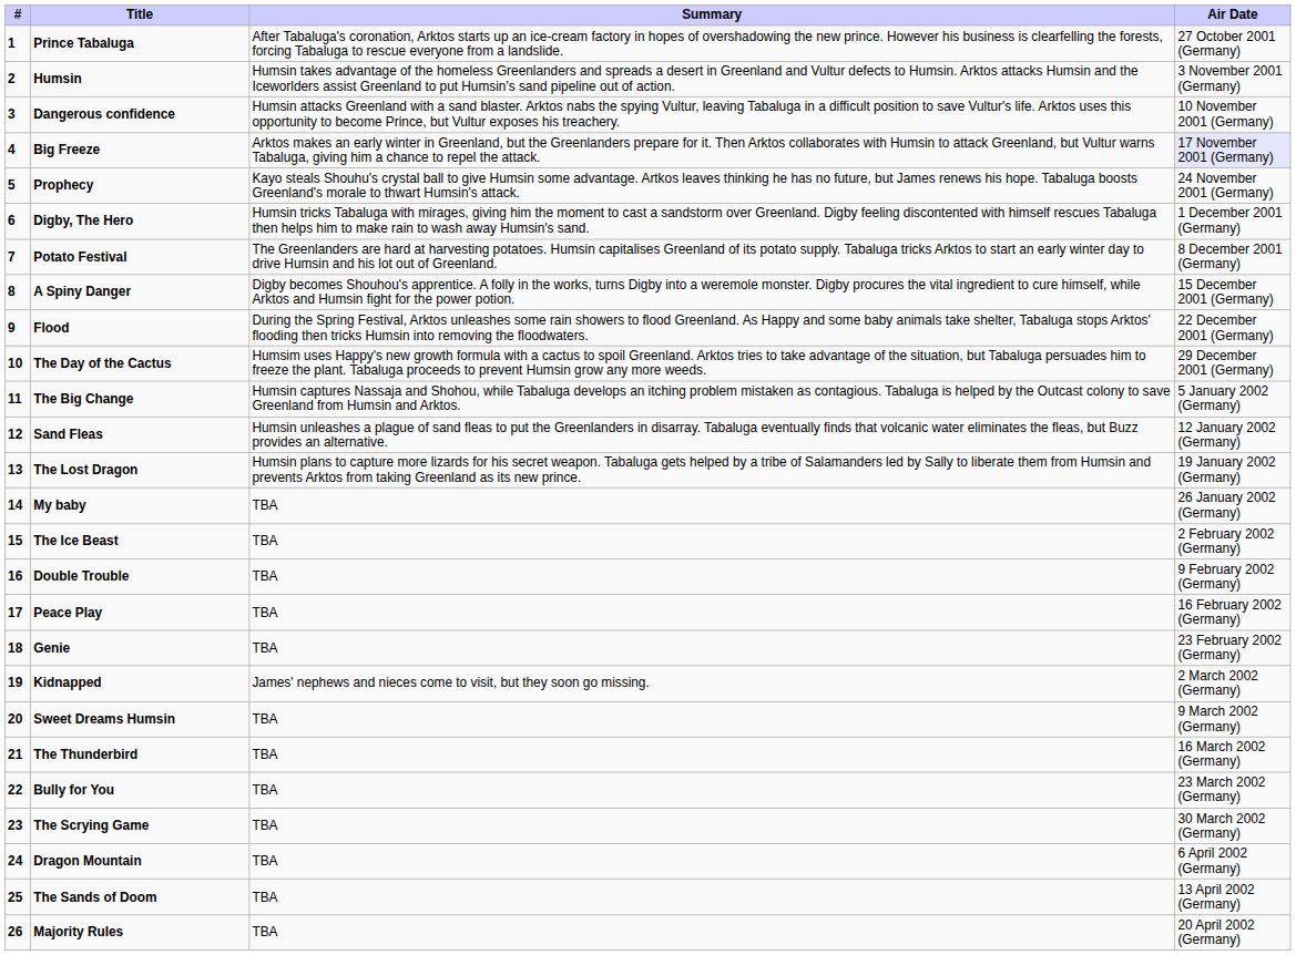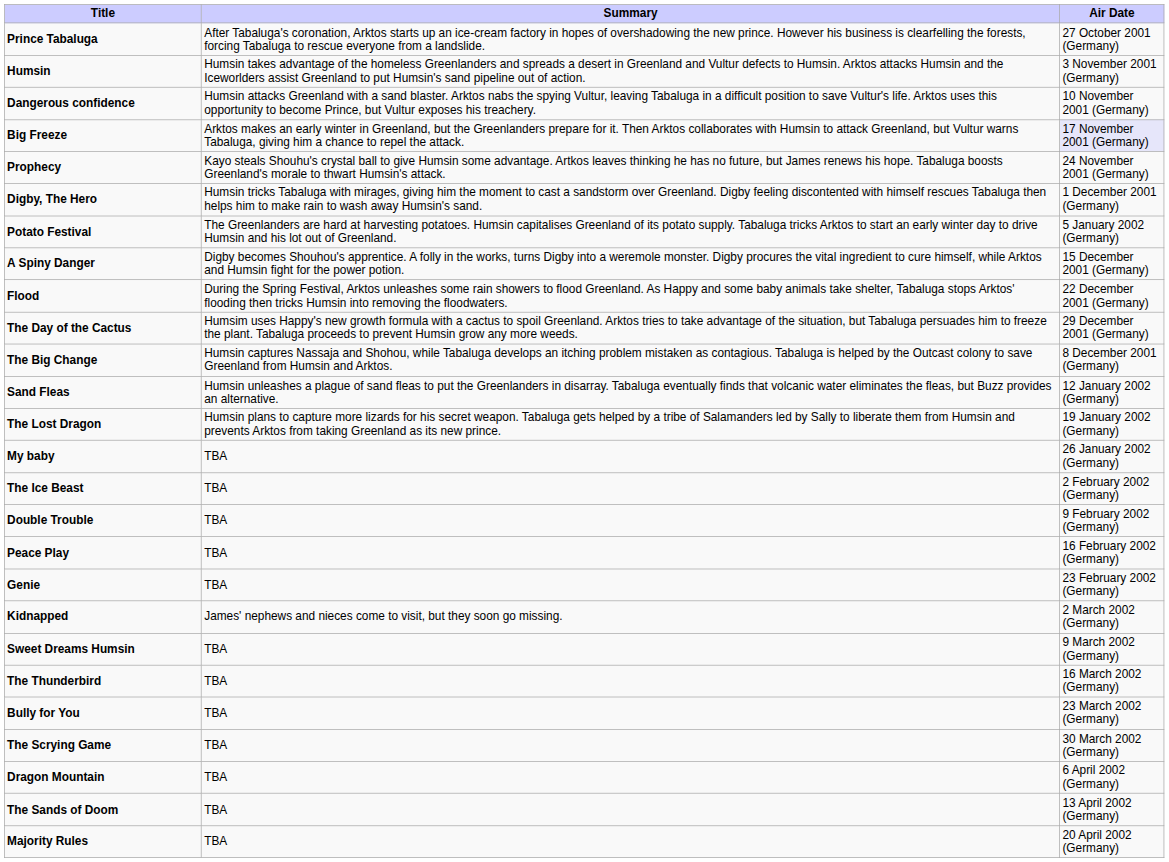 <table class="wikitable" style="width:99%;">
 <tr>
-<th style="background:#ccf; width:2%;"><strong>#</strong></th>
 <th style="background:#ccf; width:17%;"><strong>Title</strong></th>
 <th style="background:#ccf;"><strong>Summary</strong></th>
 <th style="background:#ccf; width:9%;"><strong>Air Date</strong></th>
 </tr>
 <tr>
-<td><strong>1</strong></td>
 <td><strong>Prince Tabaluga</strong></td>
 <td>After Tabaluga's coronation, Arktos starts up an ice-cream factory in hopes of overshadowing the new prince. However his business is clearfelling the forests, forcing Tabaluga to rescue everyone from a landslide.</td>
 <td>27 October 2001 (Germany)</td>
 </tr>
 <tr>
-<td><strong>2</strong></td>
 <td><strong>Humsin</strong></td>
 <td>Humsin takes advantage of the homeless Greenlanders and spreads a desert in Greenland and Vultur defects to Humsin. Arktos attacks Humsin and the Iceworlders assist Greenland to put Humsin's sand pipeline out of action.</td>
 <td>3 November 2001 (Germany)</td>
 </tr>
 <tr>
-<td><strong>3</strong></td>
 <td><strong>Dangerous confidence</strong></td>
 <td>Humsin attacks Greenland with a sand blaster. Arktos nabs the spying Vultur, leaving Tabaluga in a difficult position to save Vultur's life. Arktos uses this opportunity to become Prince, but Vultur exposes his treachery.</td>
 <td>10 November 2001 (Germany)</td>
 </tr>
 <tr>
-<td><strong>4</strong></td>
 <td><strong>Big Freeze</strong></td>
 <td>Arktos makes an early winter in Greenland, but the Greenlanders prepare for it. Then Arktos collaborates with Humsin to attack Greenland, but Vultur warns Tabaluga, giving him a chance to repel the attack.</td>
 <td style="background: lavender;">17 November 2001 (Germany)</td>
 </tr>
 <tr>
-<td><strong>5</strong></td>
 <td><strong>Prophecy</strong></td>
 <td>Kayo steals Shouhu's crystal ball to give Humsin some advantage. Artkos leaves thinking he has no future, but James renews his hope. Tabaluga boosts Greenland's morale to thwart Humsin's attack.</td>
 <td>24 November 2001 (Germany)</td>
 </tr>
 <tr>
-<td><strong>6</strong></td>
 <td><strong>Digby, The Hero</strong></td>
 <td>Humsin tricks Tabaluga with mirages, giving him the moment to cast a sandstorm over Greenland. Digby feeling discontented with himself rescues Tabaluga then helps him to make rain to wash away Humsin's sand.</td>
 <td>1 December 2001 (Germany)</td>
 </tr>
 <tr>
-<td><strong>7</strong></td>
 <td><strong>Potato Festival</strong></td>
 <td>The Greenlanders are hard at harvesting potatoes. Humsin capitalises Greenland of its potato supply. Tabaluga tricks Arktos to start an early winter day to drive Humsin and his lot out of Greenland.</td>
-<td>8 December 2001 (Germany)</td>
+<td>5 January 2002 (Germany)</td>
 </tr>
 <tr>
-<td><strong>8</strong></td>
 <td><strong>A Spiny Danger</strong></td>
 <td>Digby becomes Shouhou's apprentice. A folly in the works, turns Digby into a weremole monster. Digby procures the vital ingredient to cure himself, while Arktos and Humsin fight for the power potion.</td>
 <td>15 December 2001 (Germany)</td>
 </tr>
 <tr>
-<td><strong>9</strong></td>
 <td><strong>Flood</strong></td>
 <td>During the Spring Festival, Arktos unleashes some rain showers to flood Greenland. As Happy and some baby animals take shelter, Tabaluga stops Arktos' flooding then tricks Humsin into removing the floodwaters.</td>
 <td>22 December 2001 (Germany)</td>
 </tr>
 <tr>
-<td><strong>10</strong></td>
 <td><strong>The Day of the Cactus</strong></td>
 <td>Humsim uses Happy's new growth formula with a cactus to spoil Greenland. Arktos tries to take advantage of the situation, but Tabaluga persuades him to freeze the plant. Tabaluga proceeds to prevent Humsin grow any more weeds.</td>
 <td>29 December 2001 (Germany)</td>
 </tr>
 <tr>
-<td><strong>11</strong></td>
 <td><strong>The Big Change</strong></td>
 <td>Humsin captures Nassaja and Shohou, while Tabaluga develops an itching problem mistaken as contagious. Tabaluga is helped by the Outcast colony to save Greenland from Humsin and Arktos.</td>
-<td>5 January 2002 (Germany)</td>
+<td>8 December 2001 (Germany)</td>
 </tr>
 <tr>
-<td><strong>12</strong></td>
 <td><strong>Sand Fleas</strong></td>
 <td>Humsin unleashes a plague of sand fleas to put the Greenlanders in disarray. Tabaluga eventually finds that volcanic water eliminates the fleas, but Buzz provides an alternative.</td>
 <td>12 January 2002 (Germany)</td>
 </tr>
 <tr>
-<td><strong>13</strong></td>
 <td><strong>The Lost Dragon</strong></td>
 <td>Humsin plans to capture more lizards for his secret weapon. Tabaluga gets helped by a tribe of Salamanders led by Sally to liberate them from Humsin and prevents Arktos from taking Greenland as its new prince.</td>
 <td>19 January 2002 (Germany)</td>
 </tr>
 <tr>
-<td><strong>14</strong></td>
 <td><strong>My baby</strong></td>
 <td>TBA</td>
 <td>26 January 2002 (Germany)</td>
 </tr>
 <tr>
-<td><strong>15</strong></td>
 <td><strong>The Ice Beast</strong></td>
 <td>TBA</td>
 <td>2 February 2002 (Germany)</td>
 </tr>
 <tr>
-<td><strong>16</strong></td>
 <td><strong>Double Trouble</strong></td>
 <td>TBA</td>
 <td>9 February 2002 (Germany)</td>
 </tr>
 <tr>
-<td><strong>17</strong></td>
 <td><strong>Peace Play</strong></td>
 <td>TBA</td>
 <td>16 February 2002 (Germany)</td>
 </tr>
 <tr>
-<td><strong>18</strong></td>
 <td><strong>Genie</strong></td>
 <td>TBA</td>
 <td>23 February 2002 (Germany)</td>
 </tr>
 <tr>
-<td><strong>19</strong></td>
 <td><strong>Kidnapped</strong></td>
 <td>James' nephews and nieces come to visit, but they soon go missing.</td>
 <td>2 March 2002 (Germany)</td>
 </tr>
 <tr>
-<td><strong>20</strong></td>
 <td><strong>Sweet Dreams Humsin</strong></td>
 <td>TBA</td>
 <td>9 March 2002 (Germany)</td>
 </tr>
 <tr>
-<td><strong>21</strong></td>
 <td><strong>The Thunderbird</strong></td>
 <td>TBA</td>
 <td>16 March 2002 (Germany)</td>
 </tr>
 <tr>
-<td><strong>22</strong></td>
 <td><strong>Bully for You</strong></td>
 <td>TBA</td>
 <td>23 March 2002 (Germany)</td>
 </tr>
 <tr>
-<td><strong>23</strong></td>
 <td><strong>The Scrying Game</strong></td>
 <td>TBA</td>
 <td>30 March 2002 (Germany)</td>
 </tr>
 <tr>
-<td><strong>24</strong></td>
 <td><strong>Dragon Mountain</strong></td>
 <td>TBA</td>
 <td>6 April 2002 (Germany)</td>
 </tr>
 <tr>
-<td><strong>25</strong></td>
 <td><strong>The Sands of Doom</strong></td>
 <td>TBA</td>
 <td>13 April 2002 (Germany)</td>
 </tr>
 <tr>
-<td><strong>26</strong></td>
 <td><strong>Majority Rules</strong></td>
 <td>TBA</td>
 <td>20 April 2002 (Germany)</td>
 </tr>
 </table>
